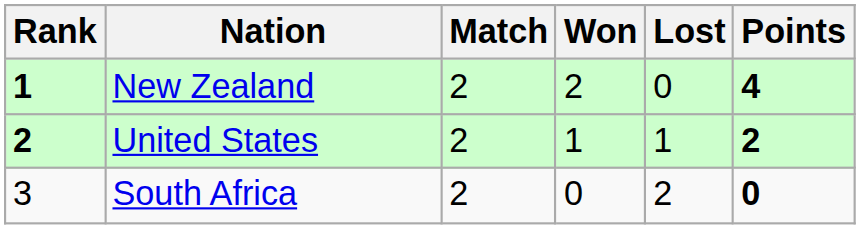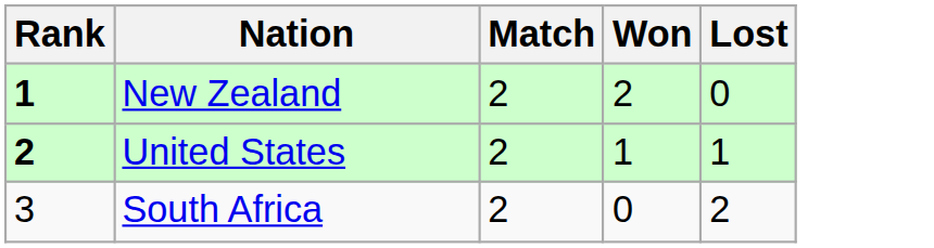 <table class="wikitable">
 <tr>
 <th width=20>Rank</th>
 <th width=150>Nation</th>
 <th width=20>Match</th>
 <th width=20>Won</th>
 <th width=20>Lost</th>
-<th width=20>Points</th>
 </tr>
 <tr bgcolor=ccffcc>
 <td><strong>1</strong></td>
 <td> <a href='#'>New Zealand</a></td>
 <td>2</td>
 <td>2</td>
 <td>0</td>
-<td><strong>4</strong></td>
 </tr>
 <tr bgcolor=ccffcc>
 <td><strong>2</strong></td>
 <td> <a href='#'>United States</a></td>
 <td>2</td>
 <td>1</td>
 <td>1</td>
-<td><strong>2</strong></td>
 </tr>
 <tr>
 <td>3</td>
 <td> <a href='#'>South Africa</a></td>
 <td>2</td>
 <td>0</td>
 <td>2</td>
-<td><strong>0</strong></td>
 </tr>
 </table>
